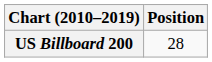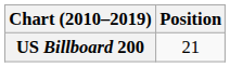 <table class="wikitable plainrowheaders" style="text-align:center">
 <tr>
 <th scope="col">Chart (2010–2019)</th>
 <th scope="col">Position</th>
 </tr>
 <tr>
 <th scope="row">US <em>Billboard</em> 200</th>
-<td>28</td>
+<td>21</td>
 </tr>
 </table>
